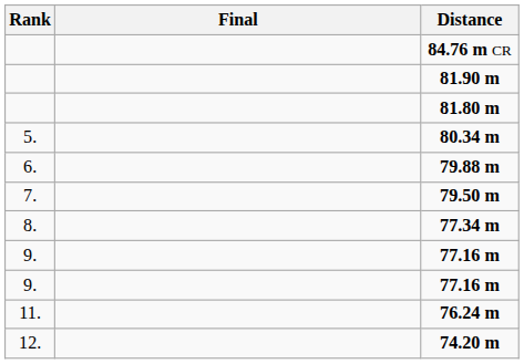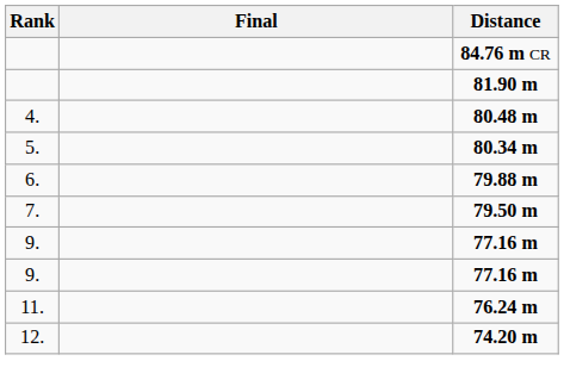 <table class="wikitable" style="border-collapse: collapse; font-size: 90%;">
 <tr>
 <th>Rank</th>
 <th style="width: 20em">Final</th>
 <th style="width: 5em">Distance</th>
 </tr>
 <tr>
 <td align="center"></td>
 <td></td>
 <td align="center"><strong>84.76 m</strong> <small>CR</small></td>
 </tr>
 <tr>
 <td align="center"></td>
 <td></td>
 <td align="center"><strong>81.90 m</strong></td>
 </tr>
 <tr>
-<td align="center"></td>
+<td align="center">4.</td>
 <td></td>
-<td align="center"><strong>81.80 m</strong></td>
+<td align="center"><strong>80.48 m</strong></td>
 </tr>
 <tr>
 <td align="center">5.</td>
 <td></td>
 <td align="center"><strong>80.34 m</strong></td>
 </tr>
 <tr>
 <td align="center">6.</td>
 <td></td>
 <td align="center"><strong>79.88 m</strong></td>
 </tr>
 <tr>
 <td align="center">7.</td>
 <td></td>
 <td align="center"><strong>79.50 m</strong></td>
-</tr>
-<tr>
-<td align="center">8.</td>
-<td></td>
-<td align="center"><strong>77.34 m</strong></td>
 </tr>
 <tr>
 <td align="center">9.</td>
 <td></td>
 <td align="center"><strong>77.16 m</strong></td>
 </tr>
 <tr>
 <td align="center">9.</td>
 <td></td>
 <td align="center"><strong>77.16 m</strong></td>
 </tr>
 <tr>
 <td align="center">11.</td>
 <td></td>
 <td align="center"><strong>76.24 m</strong></td>
 </tr>
 <tr>
 <td align="center">12.</td>
 <td></td>
 <td align="center"><strong>74.20 m</strong></td>
 </tr>
 </table>
